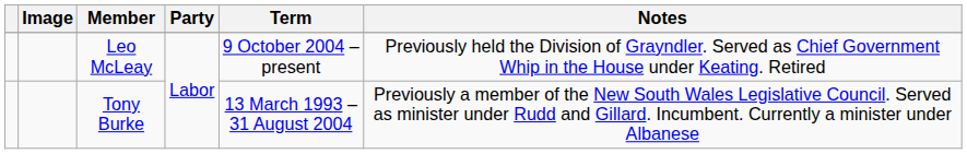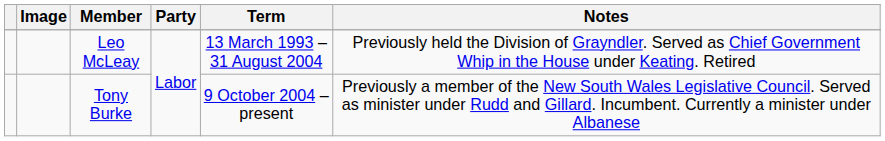 <table class=wikitable style="text-align:center">
 <tr>
 <th></th>
 <th>Image</th>
 <th>Member</th>
 <th>Party</th>
 <th>Term</th>
 <th>Notes</th>
 </tr>
 <tr>
 </tr>
 <tr>
 <td> </td>
 <td></td>
 <td><a href='#'>Leo McLeay</a><br></td>
 <td rowspan="2"><a href='#'>Labor</a></td>
-<td nowrap><a href='#'>9 October 2004</a> –<br>present</td>
+<td nowrap><a href='#'>13 March 1993</a> –<br><a href='#'>31 August 2004</a></td>
 <td>Previously held the Division of <a href='#'>Grayndler</a>. Served as <a href='#'>Chief Government Whip in the House</a> under <a href='#'>Keating</a>. Retired</td>
 </tr>
 <tr>
 <td> </td>
 <td></td>
 <td><a href='#'>Tony Burke</a><br></td>
-<td nowrap><a href='#'>13 March 1993</a> –<br><a href='#'>31 August 2004</a></td>
+<td nowrap><a href='#'>9 October 2004</a> –<br>present</td>
 <td>Previously a member of the <a href='#'>New South Wales Legislative Council</a>. Served as minister under <a href='#'>Rudd</a> and <a href='#'>Gillard</a>. Incumbent. Currently a minister under <a href='#'>Albanese</a></td>
 </tr>
 </table>
